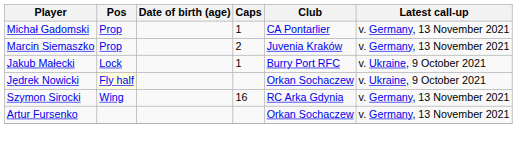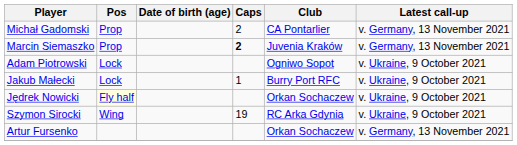 <table class="wikitable" style="font-size: 100%;">
 <tr>
 <th>Player</th>
 <th>Pos</th>
 <th>Date of birth (age)</th>
 <th>Caps</th>
 <th>Club</th>
 <th>Latest call-up</th>
 </tr>
 <tr>
 <td><a href='#'>Michał Gadomski</a></td>
 <td><a href='#'>Prop</a></td>
 <td></td>
-<td>1</td>
+<td>2</td>
 <td> <a href='#'>CA Pontarlier</a></td>
 <td>v.  <a href='#'>Germany</a>, 13 November 2021</td>
 </tr>
 <tr>
 <td><a href='#'>Marcin Siemaszko</a></td>
 <td><a href='#'>Prop</a></td>
 <td></td>
-<td>2</td>
+<td><strong>2</strong></td>
 <td> <a href='#'>Juvenia Kraków</a></td>
 <td>v.  <a href='#'>Germany</a>, 13 November 2021</td>
+</tr>
+<tr>
+<td><a href='#'>Adam Piotrowski</a></td>
+<td><a href='#'>Lock</a></td>
+<td></td>
+<td></td>
+<td> <a href='#'>Ogniwo Sopot</a></td>
+<td>v.  <a href='#'>Ukraine</a>, 9 October 2021</td>
 </tr>
 <tr>
 <td><a href='#'>Jakub Małecki</a></td>
 <td><a href='#'>Lock</a></td>
 <td></td>
 <td>1</td>
 <td> <a href='#'>Burry Port RFC</a></td>
 <td>v.  <a href='#'>Ukraine</a>, 9 October 2021</td>
 </tr>
 <tr>
 <td><a href='#'>Jędrek Nowicki</a></td>
 <td style="background: lightyellow;"><a href='#'>Fly half</a></td>
 <td></td>
 <td></td>
 <td> <a href='#'>Orkan Sochaczew</a></td>
 <td>v.  <a href='#'>Ukraine</a>, 9 October 2021</td>
 </tr>
 <tr>
 <td><a href='#'>Szymon Sirocki</a></td>
 <td><a href='#'>Wing</a></td>
 <td></td>
-<td>16</td>
+<td>19</td>
 <td> <a href='#'>RC Arka Gdynia</a></td>
-<td>v.  <a href='#'>Germany</a>, 13 November 2021</td>
+<td>v.  <a href='#'>Ukraine</a>, 9 October 2021</td>
 </tr>
 <tr>
 <td><a href='#'>Artur Fursenko</a></td>
 <td></td>
 <td></td>
 <td></td>
 <td> <a href='#'>Orkan Sochaczew</a></td>
 <td>v.  <a href='#'>Germany</a>, 13 November 2021</td>
 </tr>
 <tr>
 </tr>
 </table>
